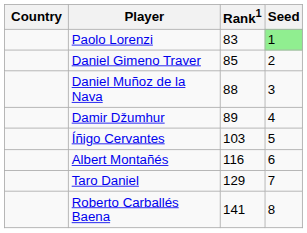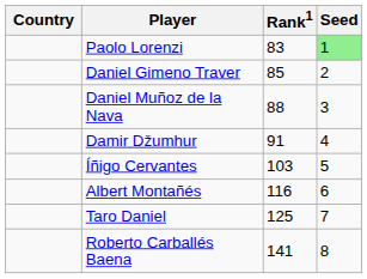 <table class="sortable wikitable">
 <tr>
 <th width="70">Country</th>
 <th width="175">Player</th>
 <th>Rank<sup>1</sup></th>
 <th>Seed</th>
 </tr>
 <tr>
 <td></td>
 <td><a href='#'>Paolo Lorenzi</a></td>
 <td>83</td>
 <td style="background: lightgreen;">1</td>
 </tr>
 <tr>
 <td></td>
 <td><a href='#'>Daniel Gimeno Traver</a></td>
 <td>85</td>
 <td>2</td>
 </tr>
 <tr>
 <td></td>
 <td><a href='#'>Daniel Muñoz de la Nava</a></td>
 <td>88</td>
 <td>3</td>
 </tr>
 <tr>
 <td></td>
 <td><a href='#'>Damir Džumhur</a></td>
-<td>89</td>
+<td>91</td>
 <td>4</td>
 </tr>
 <tr>
 <td></td>
 <td><a href='#'>Íñigo Cervantes</a></td>
 <td>103</td>
 <td>5</td>
 </tr>
 <tr>
 <td></td>
 <td><a href='#'>Albert Montañés</a></td>
 <td>116</td>
 <td>6</td>
 </tr>
 <tr>
 <td></td>
 <td><a href='#'>Taro Daniel</a></td>
-<td>129</td>
+<td>125</td>
 <td>7</td>
 </tr>
 <tr>
 <td></td>
 <td><a href='#'>Roberto Carballés Baena</a></td>
 <td>141</td>
 <td>8</td>
 </tr>
 </table>
